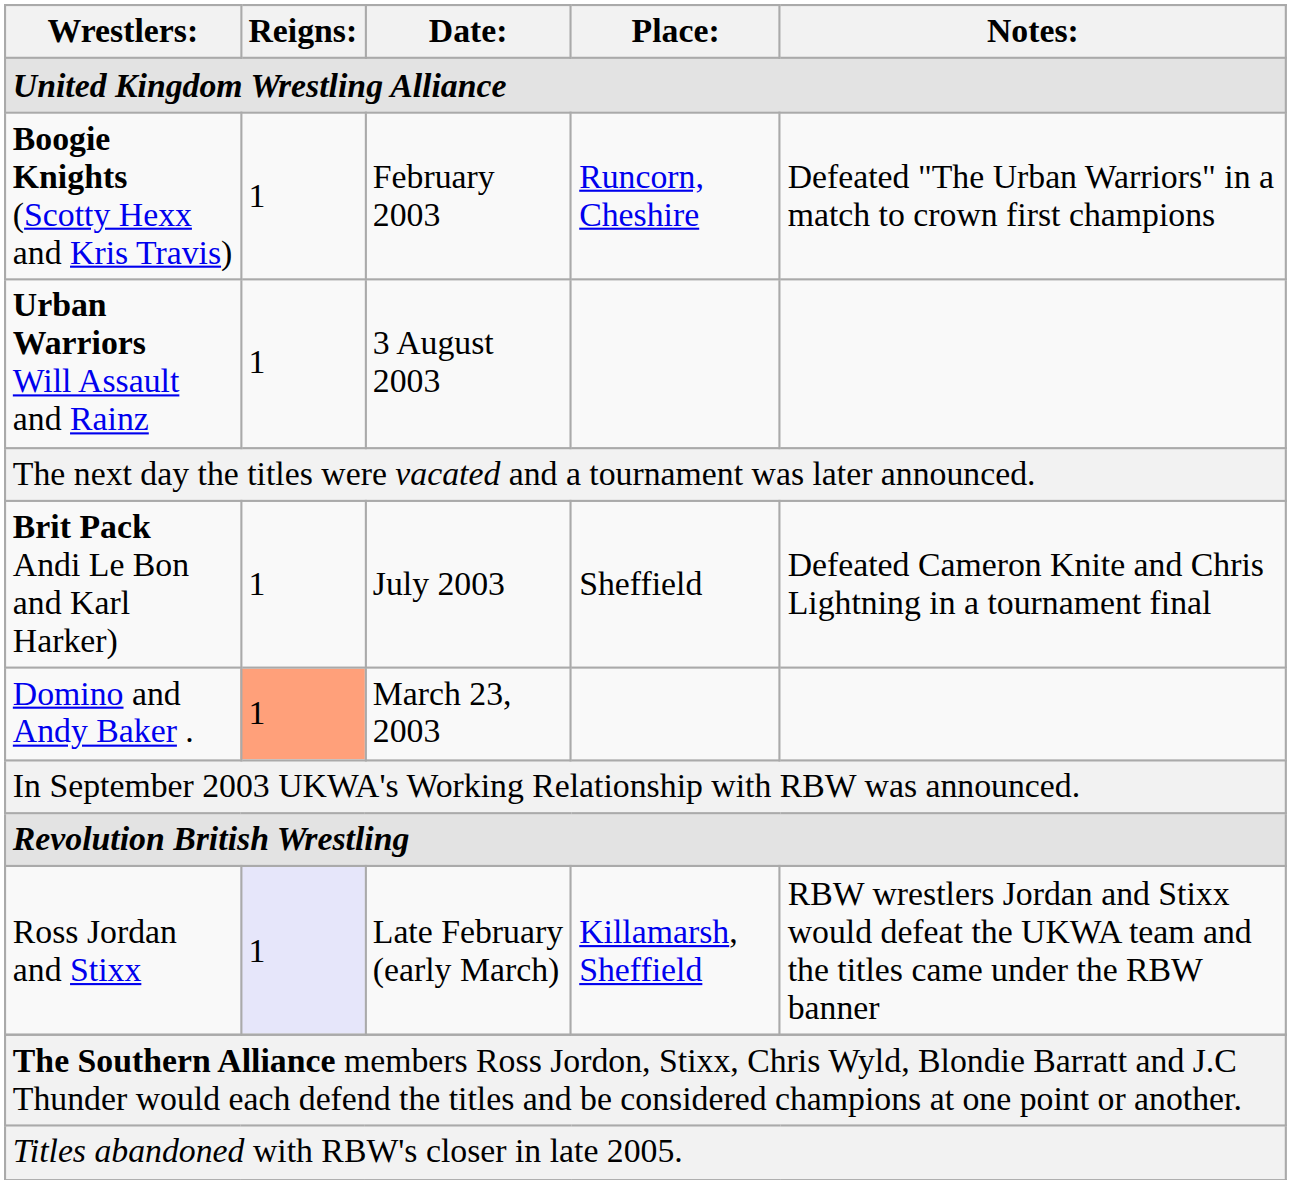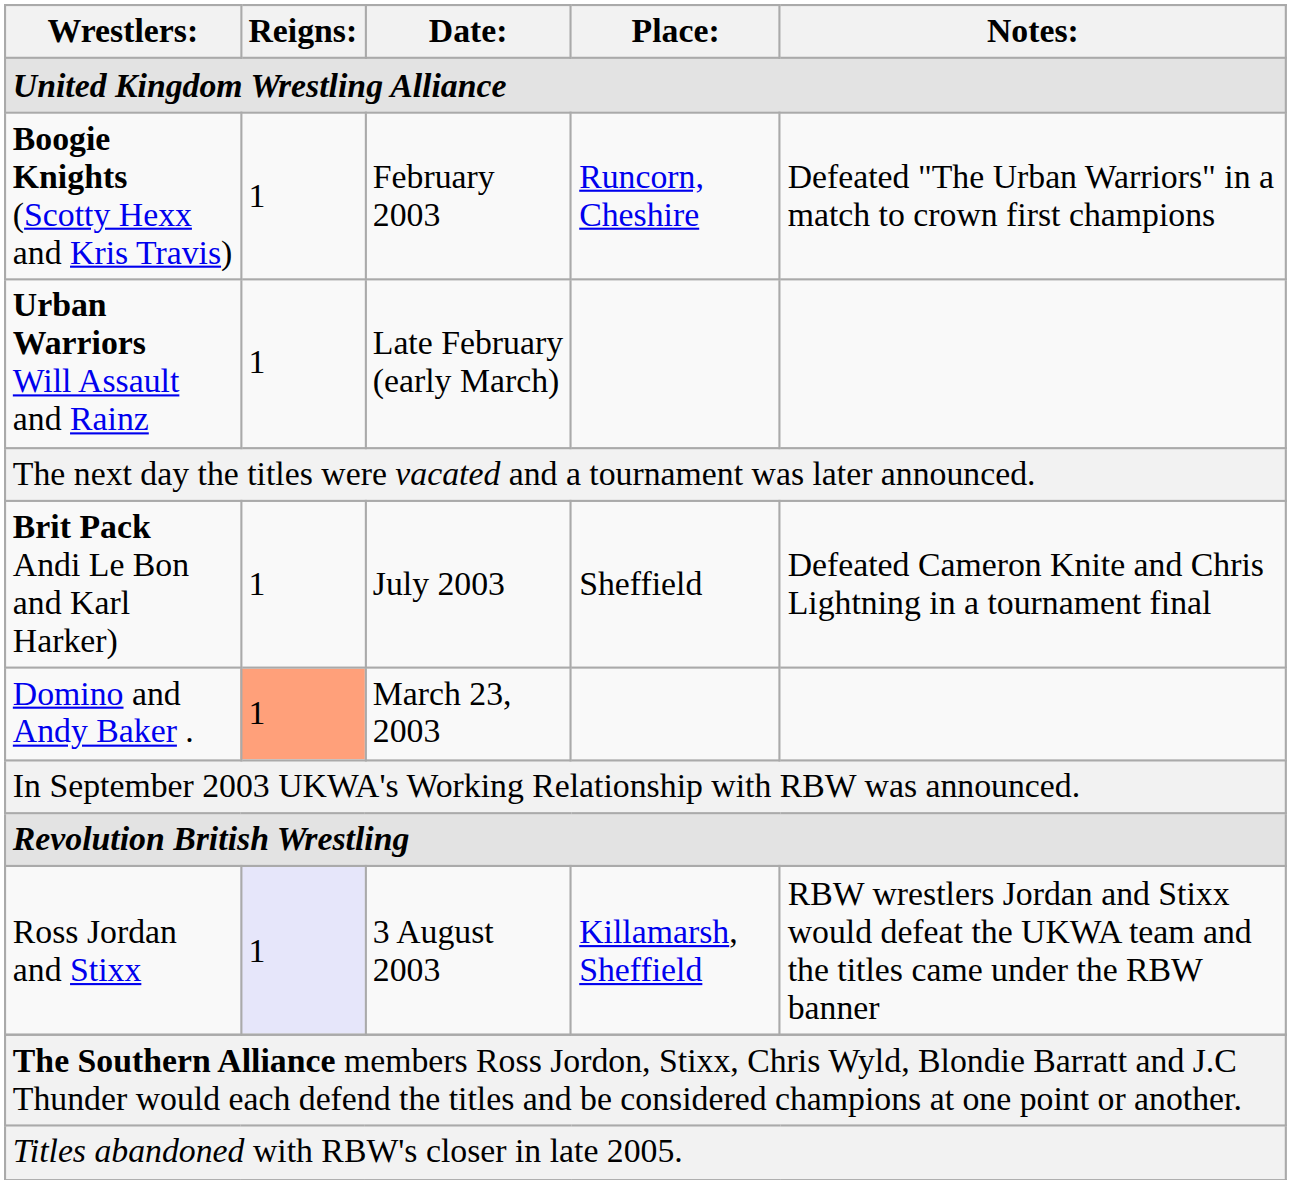 <table class="wikitable">
 <tr>
 <th>Wrestlers:</th>
 <th>Reigns:</th>
 <th>Date:</th>
 <th>Place:</th>
 <th>Notes:</th>
 </tr>
 <tr style="background: #e3e3e3;">
 <td colspan="5"><strong><em>United Kingdom Wrestling Alliance</em></strong></td>
 </tr>
 <tr>
 <td><strong>Boogie Knights</strong><br>(<a href='#'>Scotty Hexx</a> and <a href='#'>Kris Travis</a>)</td>
 <td>1</td>
 <td>February 2003</td>
 <td><a href='#'>Runcorn, Cheshire</a></td>
 <td>Defeated "The Urban Warriors" in a match to crown first champions</td>
 </tr>
 <tr>
 <td><strong>Urban Warriors</strong><br><a href='#'>Will Assault</a> and <a href='#'>Rainz</a></td>
 <td>1</td>
-<td>3 August 2003</td>
+<td>Late February (early March)</td>
 <td></td>
 <td></td>
 </tr>
 <tr style="background: #f2f2f2;">
 <td colspan="5">The next day the titles were <em>vacated</em> and a tournament was later announced.</td>
 </tr>
 <tr>
 <td><strong>Brit Pack</strong><br>Andi Le Bon and Karl Harker)</td>
 <td>1</td>
 <td>July 2003</td>
 <td>Sheffield</td>
 <td>Defeated Cameron Knite and Chris Lightning in a tournament final</td>
 </tr>
 <tr>
 <td><a href='#'>Domino</a> and <a href='#'>Andy Baker</a> .</td>
 <td style="background: lightsalmon;">1</td>
 <td>March 23, 2003</td>
 <td></td>
 </tr>
 <tr style="background: #f2f2f2;">
 <td colspan="5">In September 2003 UKWA's Working Relationship with RBW was announced.</td>
 </tr>
 <tr style="background: #e3e3e3;">
 <td colspan="5"><strong><em>Revolution British Wrestling</em></strong></td>
 </tr>
 <tr>
 <td>Ross Jordan and <a href='#'>Stixx</a></td>
 <td style="background: lavender;">1</td>
-<td>Late February (early March)</td>
+<td>3 August 2003</td>
 <td><a href='#'>Killamarsh</a>, <a href='#'>Sheffield</a></td>
 <td>RBW wrestlers Jordan and Stixx would defeat the UKWA team and the titles came under the RBW banner</td>
 </tr>
 <tr>
 </tr>
 <tr style="background: #f2f2f2;">
 <td colspan="5"><strong>The Southern Alliance</strong> members Ross Jordon, Stixx, Chris Wyld, Blondie Barratt and J.C Thunder would each defend the titles and be considered champions at one point or another.</td>
 </tr>
 <tr style="background: #f2f2f2;">
 <td colspan="5"><em>Titles abandoned</em> with RBW's closer in late 2005.</td>
 </tr>
 <tr>
 </tr>
 </table>
